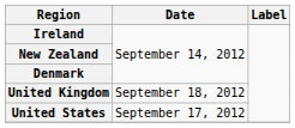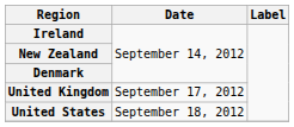 <table class="wikitable plainrowheaders">
 <tr>
 <th scope="col">Region</th>
 <th>Date</th>
 <th>Label</th>
 </tr>
 <tr>
 <th scope="row">Ireland</th>
 <td rowspan="3">September 14, 2012</td>
 <td rowspan="5"></td>
 </tr>
 <tr>
 <th scope="row">New Zealand</th>
 </tr>
 <tr>
 <th scope="row">Denmark</th>
 </tr>
 <tr>
 <th scope="row">United Kingdom</th>
-<td rowspan="1">September 18, 2012</td>
+<td rowspan="1">September 17, 2012</td>
 </tr>
 <tr>
 <th scope="row">United States</th>
-<td rowspan="1">September 17, 2012</td>
+<td rowspan="1">September 18, 2012</td>
 </tr>
 <tr>
 </tr>
 </table>
